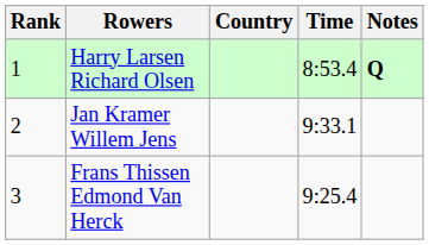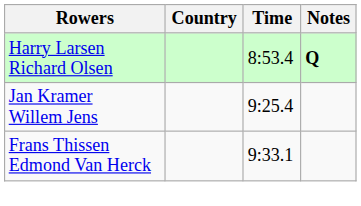 <table class="wikitable" width=50%>
 <tr>
-<th>Rank</th>
 <th>Rowers</th>
 <th>Country</th>
 <th>Time</th>
 <th>Notes</th>
 </tr>
 <tr bgcolor=ccffcc>
-<td>1</td>
 <td><a href='#'>Harry Larsen</a><br><a href='#'>Richard Olsen</a></td>
 <td></td>
 <td>8:53.4</td>
 <td><strong>Q</strong></td>
 </tr>
 <tr>
-<td>2</td>
 <td><a href='#'>Jan Kramer</a><br><a href='#'>Willem Jens</a></td>
+<td></td>
+<td>9:25.4</td>
+<td></td>
+</tr>
+<tr>
+<td><a href='#'>Frans Thissen</a><br><a href='#'>Edmond Van Herck</a></td>
 <td></td>
 <td>9:33.1</td>
 <td></td>
 </tr>
-<tr>
-<td>3</td>
-<td><a href='#'>Frans Thissen</a><br><a href='#'>Edmond Van Herck</a></td>
-<td></td>
-<td>9:25.4</td>
-<td></td>
-</tr>
 </table>
